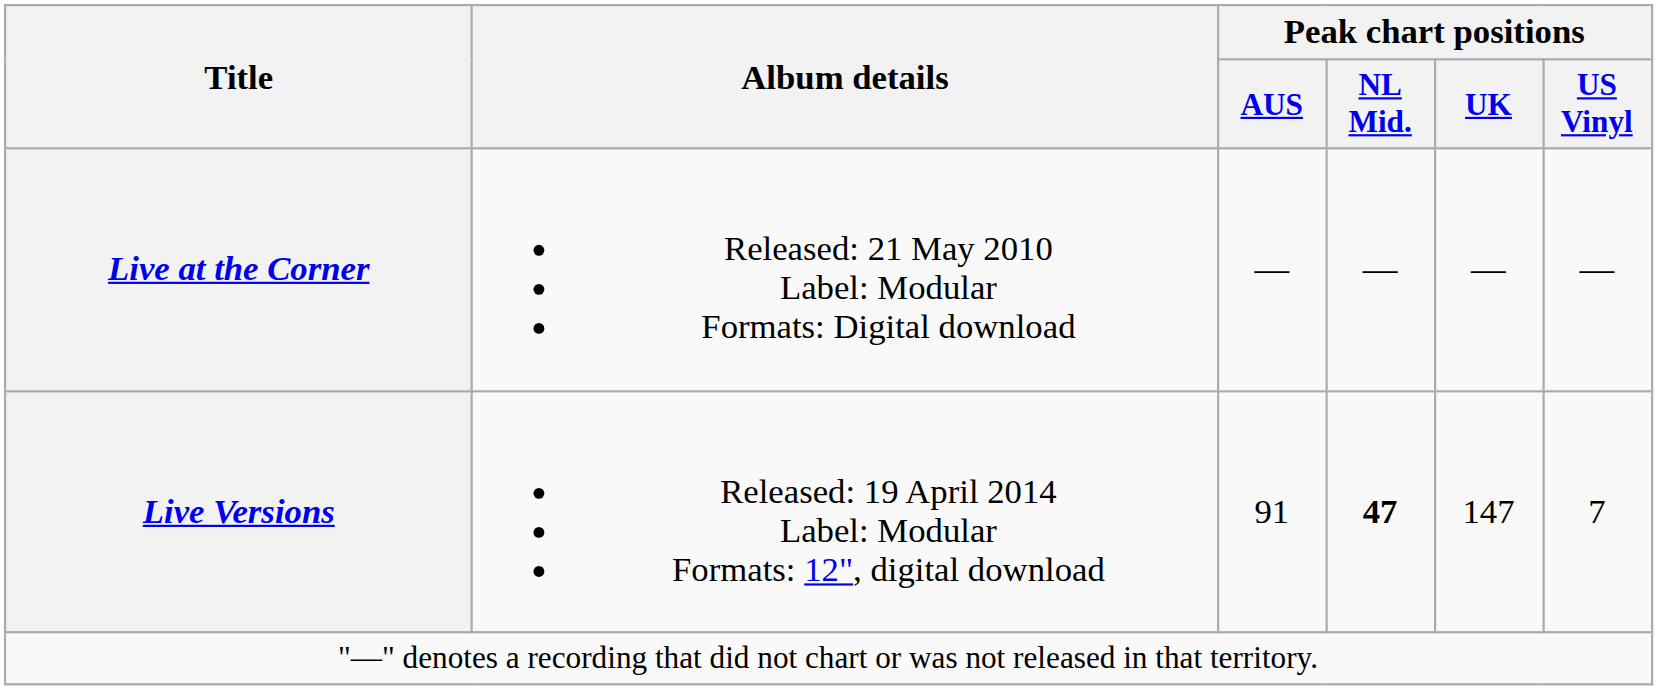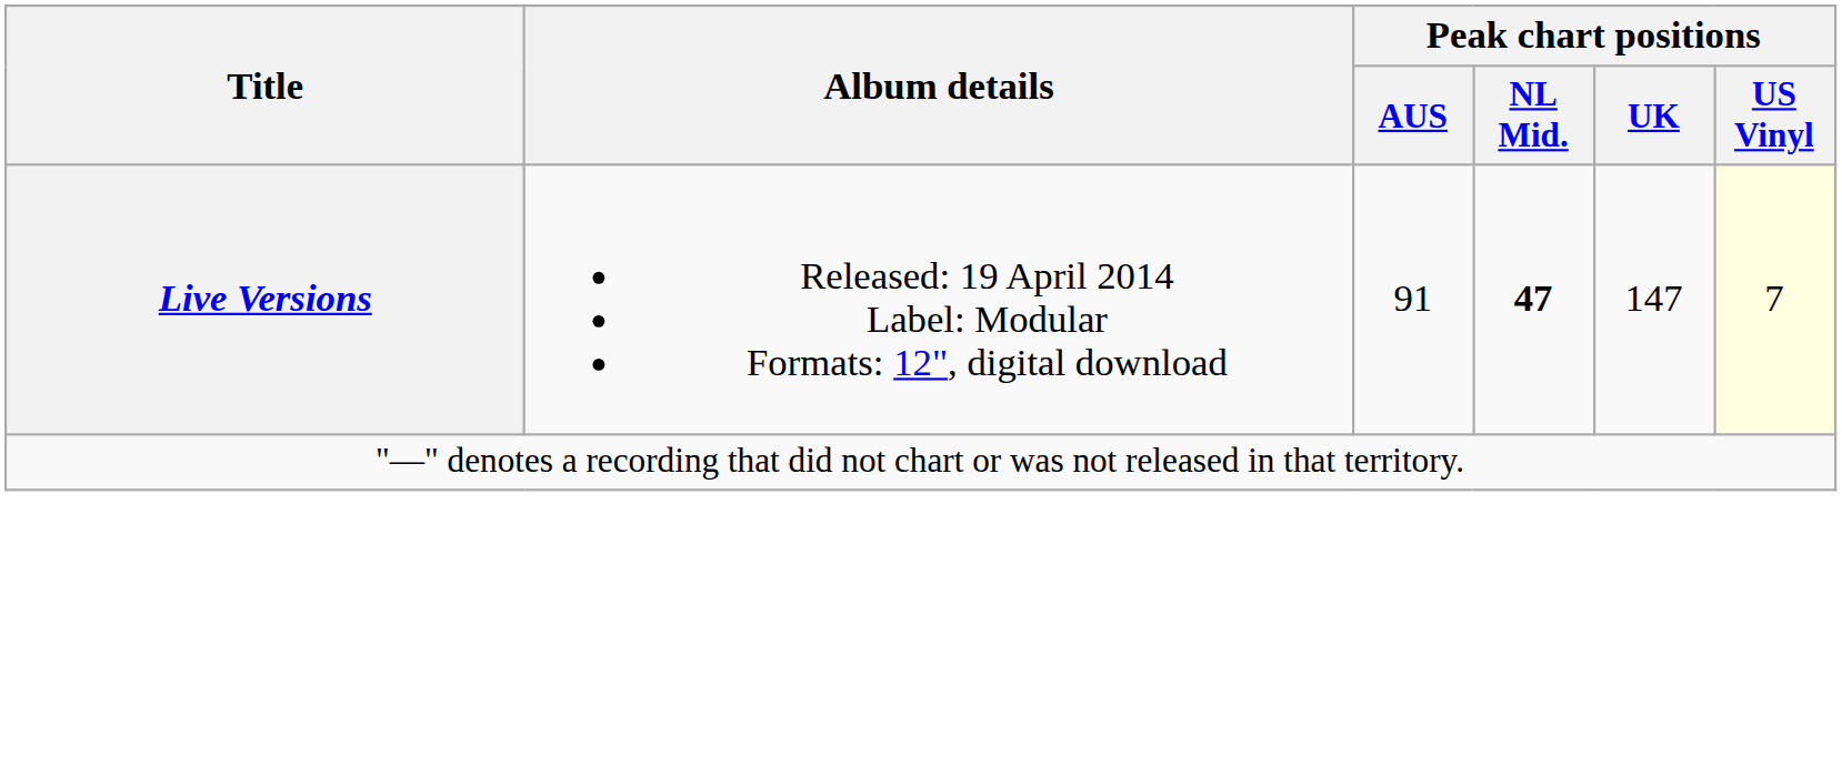 <table class="wikitable plainrowheaders" style="text-align:center;" border="1">
 <tr>
 <th scope="col" rowspan="2" style="width:13em;">Title</th>
 <th scope="col" rowspan="2" style="width:21em;">Album details</th>
 <th scope="col" colspan="4">Peak chart positions</th>
 </tr>
 <tr>
 <th scope="col" style="width:3em;font-size:90%;"><a href='#'>AUS</a><br></th>
 <th scope="col" style="width:3em;font-size:90%;"><a href='#'>NL<br>Mid.</a><br></th>
 <th scope="col" style="width:3em;font-size:90%;"><a href='#'>UK</a><br></th>
 <th scope="col" style="width:3em;font-size:90%;"><a href='#'>US<br>Vinyl</a><br></th>
 </tr>
 <tr>
-<th scope="row"><em><a href='#'>Live at the Corner</a></em></th>
-<td><br><ul><li>Released: 21 May 2010 </li><li>Label: Modular</li><li>Formats: Digital download</li></ul></td>
-<td>—</td>
-<td>—</td>
-<td>—</td>
-<td>—</td>
-</tr>
-<tr>
 <th scope="row"><em><a href='#'>Live Versions</a></em></th>
 <td><br><ul><li>Released: 19 April 2014 </li><li>Label: Modular </li><li>Formats: <a href='#'>12"</a>, digital download</li></ul></td>
 <td>91</td>
 <td><strong>47</strong></td>
 <td>147</td>
-<td>7</td>
+<td style="background: lightyellow;">7</td>
 </tr>
 <tr>
 <td colspan="6" style="font-size:90%">"—" denotes a recording that did not chart or was not released in that territory.</td>
 </tr>
 </table>
